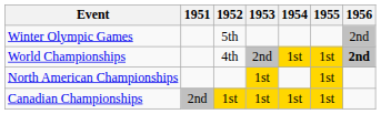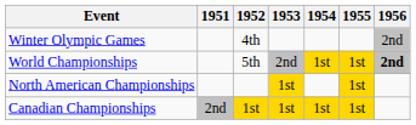 <table class="wikitable">
 <tr>
 <th>Event</th>
 <th>1951</th>
 <th>1952</th>
 <th>1953</th>
 <th>1954</th>
 <th>1955</th>
 <th>1956</th>
 </tr>
 <tr>
 <td><a href='#'>Winter Olympic Games</a></td>
 <td></td>
-<td align="center">5th</td>
+<td align="center">4th</td>
 <td></td>
 <td></td>
 <td></td>
 <td align="center" bgcolor="silver">2nd</td>
 </tr>
 <tr>
 <td><a href='#'>World Championships</a></td>
 <td></td>
-<td align="center">4th</td>
+<td align="center">5th</td>
 <td align="center" bgcolor="silver">2nd</td>
 <td align="center" bgcolor="gold">1st</td>
 <td align="center" bgcolor="gold">1st</td>
 <td align="center" bgcolor="silver"><strong>2nd</strong></td>
 </tr>
 <tr>
 <td><a href='#'>North American Championships</a></td>
 <td></td>
 <td></td>
 <td align="center" bgcolor="gold">1st</td>
 <td></td>
 <td align="center" bgcolor="gold">1st</td>
 <td></td>
 </tr>
 <tr>
 <td><a href='#'>Canadian Championships</a></td>
 <td align="center" bgcolor="silver">2nd</td>
 <td align="center" bgcolor="gold">1st</td>
 <td align="center" bgcolor="gold">1st</td>
 <td align="center" bgcolor="gold">1st</td>
 <td align="center" bgcolor="gold">1st</td>
 <td></td>
 </tr>
 </table>
